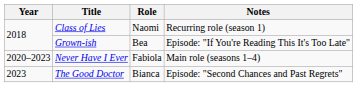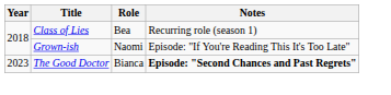 <table class="wikitable sortable">
 <tr>
 <th>Year</th>
 <th>Title</th>
 <th>Role</th>
 <th class="unsortable">Notes</th>
 </tr>
 <tr>
 <td rowspan="2">2018</td>
 <td><em><a href='#'>Class of Lies</a></em></td>
-<td>Naomi</td>
+<td>Bea</td>
 <td>Recurring role (season 1)</td>
 </tr>
 <tr>
 <td><em><a href='#'>Grown-ish</a></em></td>
-<td>Bea</td>
+<td>Naomi</td>
 <td>Episode: "If You're Reading This It's Too Late"</td>
-</tr>
-<tr>
-<td>2020–2023</td>
-<td><a href='#'><em>Never Have I Ever</em></a></td>
-<td>Fabiola</td>
-<td>Main role (seasons 1–4)</td>
 </tr>
 <tr>
 <td>2023</td>
 <td><a href='#'><em>The Good Doctor</em></a></td>
 <td>Bianca</td>
-<td>Episode: "Second Chances and Past Regrets"</td>
+<td><strong>Episode: "Second Chances and Past Regrets"</strong></td>
 </tr>
 </table>
